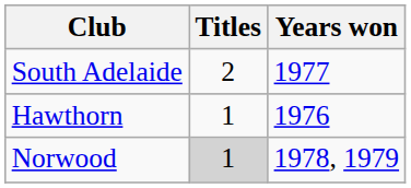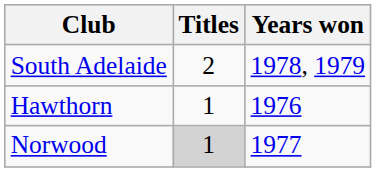 <table class="wikitable sortable">
 <tr>
 <th width=0px>Club</th>
 <th width=0px>Titles</th>
 <th width=0px>Years won</th>
 </tr>
 <tr>
 <td><a href='#'>South Adelaide</a></td>
 <td align=center>2</td>
-<td><a href='#'>1977</a></td>
+<td><a href='#'>1978</a>, <a href='#'>1979</a></td>
 </tr>
 <tr>
 <td><a href='#'>Hawthorn</a></td>
 <td align=center>1</td>
 <td><a href='#'>1976</a></td>
 </tr>
 <tr>
 <td><a href='#'>Norwood</a></td>
 <td align=center style="background: lightgrey;">1</td>
-<td><a href='#'>1978</a>, <a href='#'>1979</a></td>
+<td><a href='#'>1977</a></td>
 </tr>
 </table>
